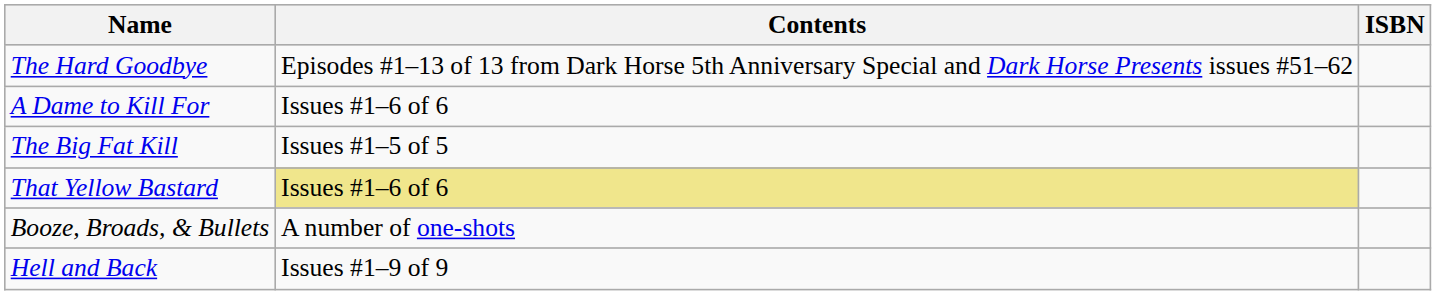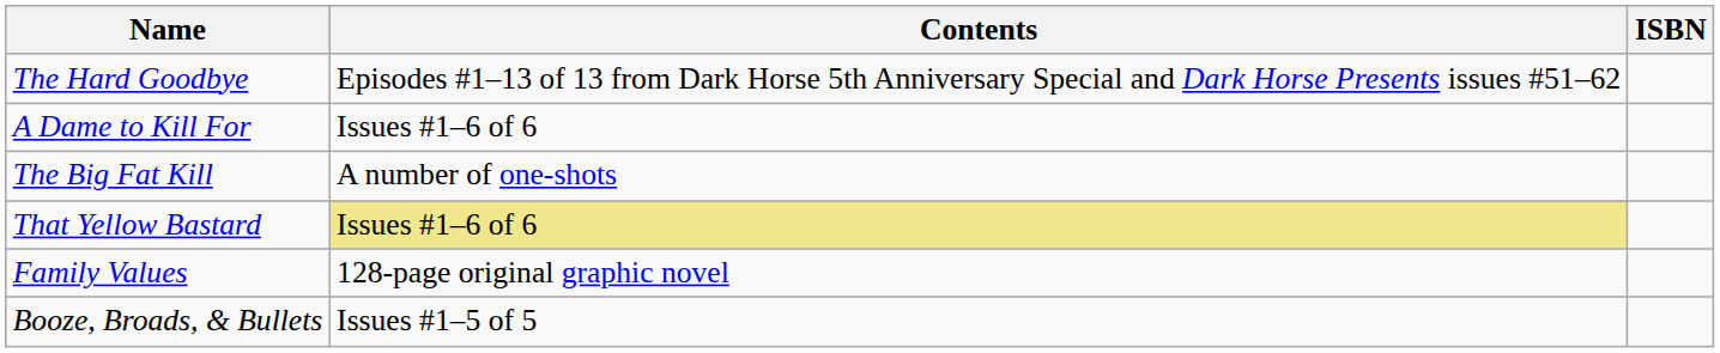 <table class="wikitable">
 <tr>
 <th>Name</th>
 <th>Contents</th>
 <th>ISBN</th>
 </tr>
 <tr>
 <td><em><a href='#'>The Hard Goodbye</a></em></td>
 <td>Episodes #1–13 of 13 from Dark Horse 5th Anniversary Special and <em><a href='#'>Dark Horse Presents</a></em> issues #51–62</td>
 <td></td>
 </tr>
 <tr>
 <td><em><a href='#'>A Dame to Kill For</a></em></td>
 <td>Issues #1–6 of 6</td>
 <td></td>
 </tr>
 <tr>
 <td><em><a href='#'>The Big Fat Kill</a></em></td>
-<td>Issues #1–5 of 5</td>
+<td>A number of <a href='#'>one-shots</a></td>
 <td></td>
 </tr>
 <tr>
 <td><em><a href='#'>That Yellow Bastard</a></em></td>
 <td style="background: khaki;">Issues #1–6 of 6</td>
 <td></td>
 </tr>
 <tr>
-<td><em>Booze, Broads, & Bullets</em></td>
-<td>A number of <a href='#'>one-shots</a></td>
+<td><em><a href='#'>Family Values</a></em></td>
+<td>128-page original <a href='#'>graphic novel</a></td>
 <td></td>
 </tr>
 <tr>
-<td><em><a href='#'>Hell and Back</a></em></td>
-<td>Issues #1–9 of 9</td>
+<td><em>Booze, Broads, & Bullets</em></td>
+<td>Issues #1–5 of 5</td>
 <td></td>
 </tr>
 </table>
